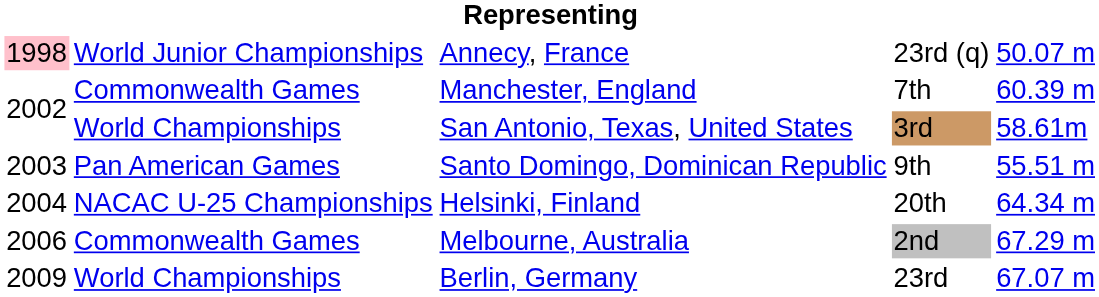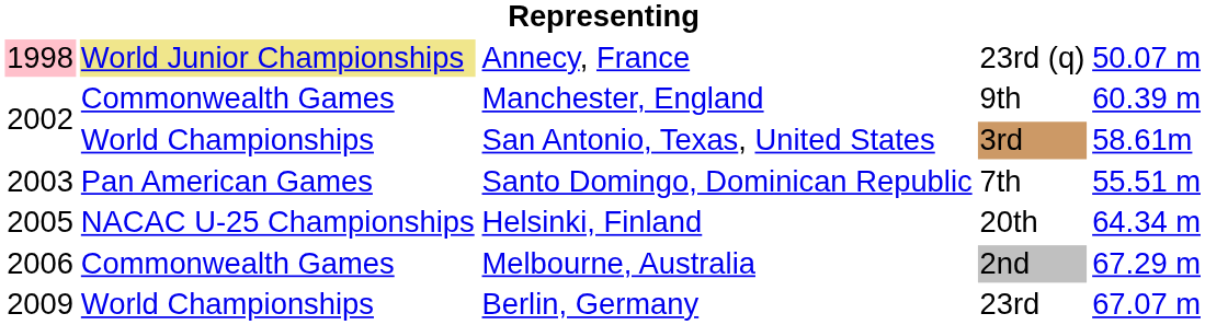 <table>
 <tr>
 <th colspan="5">Representing </th>
 </tr>
 <tr>
 <td style="background: pink;">1998</td>
-<td><a href='#'>World Junior Championships</a></td>
+<td style="background: khaki;"><a href='#'>World Junior Championships</a></td>
 <td><a href='#'>Annecy</a>, <a href='#'>France</a></td>
 <td>23rd (q)</td>
 <td><a href='#'>50.07 m</a></td>
 </tr>
 <tr>
 <td rowspan=2>2002</td>
 <td><a href='#'>Commonwealth Games</a></td>
 <td><a href='#'>Manchester, England</a></td>
-<td>7th</td>
+<td>9th</td>
 <td><a href='#'>60.39 m</a></td>
 </tr>
 <tr>
 <td><a href='#'>World Championships</a></td>
 <td><a href='#'>San Antonio, Texas</a>, <a href='#'>United States</a></td>
 <td bgcolor="cc9966">3rd</td>
 <td><a href='#'>58.61m</a></td>
 </tr>
 <tr>
 <td>2003</td>
 <td><a href='#'>Pan American Games</a></td>
 <td><a href='#'>Santo Domingo, Dominican Republic</a></td>
-<td>9th</td>
+<td>7th</td>
 <td><a href='#'>55.51 m</a></td>
 </tr>
 <tr>
-<td>2004</td>
+<td>2005</td>
 <td><a href='#'>NACAC U-25 Championships</a></td>
 <td><a href='#'>Helsinki, Finland</a></td>
 <td>20th</td>
 <td><a href='#'>64.34 m</a></td>
 </tr>
 <tr>
 <td>2006</td>
 <td><a href='#'>Commonwealth Games</a></td>
 <td><a href='#'>Melbourne, Australia</a></td>
 <td bgcolor=silver>2nd</td>
 <td><a href='#'>67.29 m</a></td>
 </tr>
 <tr>
 <td>2009</td>
 <td><a href='#'>World Championships</a></td>
 <td><a href='#'>Berlin, Germany</a></td>
 <td>23rd</td>
 <td><a href='#'>67.07 m</a></td>
 </tr>
 </table>
